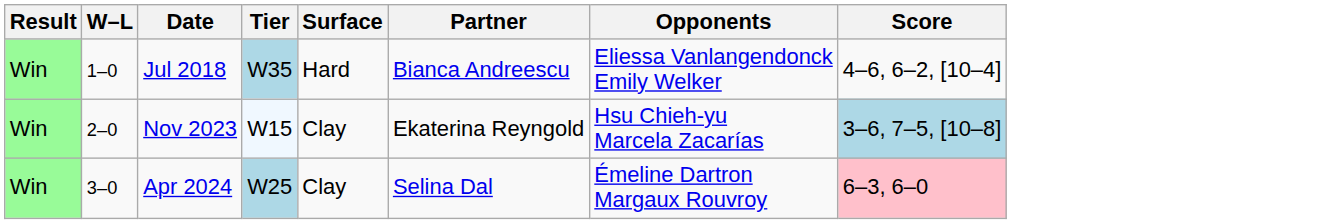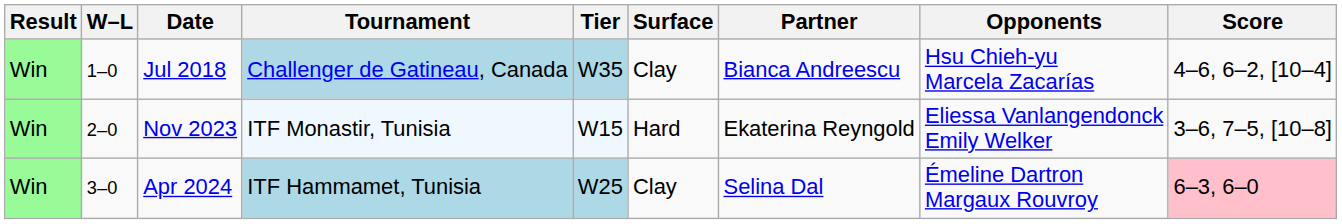 <table class="sortable wikitable">
 <tr>
 <th>Result</th>
 <th class="unsortable">W–L</th>
 <th>Date</th>
+<th>Tournament</th>
 <th>Tier</th>
 <th>Surface</th>
 <th>Partner</th>
 <th>Opponents</th>
 <th class="unsortable">Score</th>
 </tr>
 <tr>
 <td style="background:#98fb98;">Win</td>
 <td><small>1–0</small></td>
 <td><a href='#'>Jul 2018</a></td>
+<td style="background:lightblue;"><a href='#'>Challenger de Gatineau</a>, Canada</td>
 <td style="background:lightblue;">W35</td>
-<td>Hard</td>
+<td>Clay</td>
 <td> <a href='#'>Bianca Andreescu</a></td>
-<td> <a href='#'>Eliessa Vanlangendonck</a> <br>  <a href='#'>Emily Welker</a></td>
+<td> <a href='#'>Hsu Chieh-yu</a> <br>  <a href='#'>Marcela Zacarías</a></td>
 <td>4–6, 6–2, [10–4]</td>
 </tr>
 <tr>
 <td style="background:#98fb98;">Win</td>
 <td><small>2–0</small></td>
 <td><a href='#'>Nov 2023</a></td>
+<td style="background:#f0f8ff;">ITF Monastir, Tunisia</td>
 <td style="background:#f0f8ff;">W15</td>
-<td>Clay</td>
+<td>Hard</td>
 <td> Ekaterina Reyngold</td>
-<td> <a href='#'>Hsu Chieh-yu</a> <br>  <a href='#'>Marcela Zacarías</a></td>
-<td style="background: lightblue;">3–6, 7–5, [10–8]</td>
+<td> <a href='#'>Eliessa Vanlangendonck</a> <br>  <a href='#'>Emily Welker</a></td>
+<td>3–6, 7–5, [10–8]</td>
 </tr>
 <tr>
 <td style="background:#98fb98;">Win</td>
 <td><small>3–0</small></td>
 <td><a href='#'>Apr 2024</a></td>
+<td style="background:lightblue;">ITF Hammamet, Tunisia</td>
 <td style="background:lightblue;">W25</td>
 <td>Clay</td>
 <td> <a href='#'>Selina Dal</a></td>
 <td> <a href='#'>Émeline Dartron</a> <br>  <a href='#'>Margaux Rouvroy</a></td>
 <td style="background: pink;">6–3, 6–0</td>
 </tr>
 </table>
